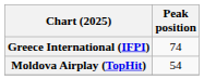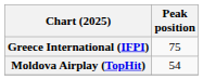 <table class="wikitable plainrowheaders" style="text-align:center">
 <tr>
 <th scope="col">Chart (2025)</th>
 <th scope="col">Peak<br>position</th>
 </tr>
 <tr>
 <th scope="row">Greece International (<a href='#'>IFPI</a>)</th>
-<td>74</td>
+<td>75</td>
 </tr>
 <tr>
 <th scope="row">Moldova Airplay (<a href='#'>TopHit</a>)</th>
 <td>54</td>
 </tr>
 <tr>
 </tr>
 </table>
